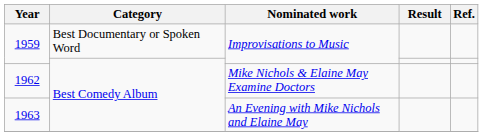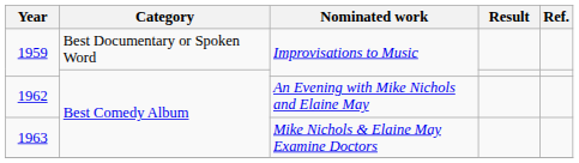 <table class=wikitable>
 <tr>
 <th scope="col" style="width:5em;">Year</th>
 <th scope="col" style="width:26em;">Category</th>
 <th scope="col" style="width:25em;">Nominated work</th>
 <th scope="col" style="width:5em;">Result</th>
 <th>Ref.</th>
 </tr>
 <tr>
 <td style="text-align:center;", rowspan=2><a href='#'>1959</a></td>
 <td>Best Documentary or Spoken Word</td>
 <td rowspan=2><em><a href='#'>Improvisations to Music</a></em></td>
 <td></td>
 <td style="text-align:center;"></td>
 </tr>
 <tr>
 <td rowspan=3><a href='#'>Best Comedy Album</a></td>
 <td></td>
 <td style="text-align:center;"></td>
 </tr>
 <tr>
 <td style="text-align:center;"><a href='#'>1962</a></td>
-<td><em><a href='#'>Mike Nichols & Elaine May Examine Doctors</a></em></td>
+<td><em><a href='#'>An Evening with Mike Nichols and Elaine May</a></em></td>
 <td></td>
 <td style="text-align:center;"></td>
 </tr>
 <tr>
 <td style="text-align:center;"><a href='#'>1963</a></td>
-<td><em><a href='#'>An Evening with Mike Nichols and Elaine May</a></em></td>
+<td><em><a href='#'>Mike Nichols & Elaine May Examine Doctors</a></em></td>
 <td></td>
 <td style="text-align:center;"></td>
 </tr>
 <tr>
 </tr>
 </table>
